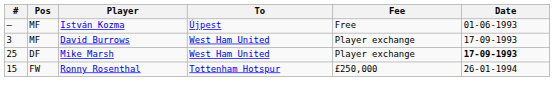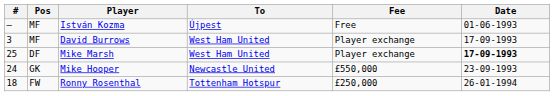 <table class="wikitable" style="width:60%; text-align:center; font-size:95%; text-align:left;">
 <tr>
 <th>#</th>
 <th>Pos</th>
 <th>Player</th>
 <th>To</th>
 <th>Fee</th>
 <th>Date</th>
 </tr>
 <tr>
 <td>–</td>
 <td>MF</td>
 <td><a href='#'>István Kozma</a></td>
 <td><a href='#'>Újpest</a></td>
 <td>Free</td>
 <td>01-06-1993</td>
 </tr>
 <tr>
 <td>3</td>
 <td>MF</td>
 <td><a href='#'>David Burrows</a></td>
 <td><a href='#'>West Ham United</a></td>
 <td>Player exchange</td>
 <td>17-09-1993</td>
 </tr>
 <tr>
 <td>25</td>
 <td>DF</td>
 <td><a href='#'>Mike Marsh</a></td>
 <td><a href='#'>West Ham United</a></td>
 <td>Player exchange</td>
 <td><strong>17-09-1993</strong></td>
 </tr>
 <tr>
-<td>15</td>
+<td>24</td>
+<td>GK</td>
+<td><a href='#'>Mike Hooper</a></td>
+<td><a href='#'>Newcastle United</a></td>
+<td>£550,000</td>
+<td>23-09-1993</td>
+</tr>
+<tr>
+<td>18</td>
 <td>FW</td>
 <td><a href='#'>Ronny Rosenthal</a></td>
 <td><a href='#'>Tottenham Hotspur</a></td>
 <td>£250,000</td>
 <td>26-01-1994</td>
 </tr>
 </table>
